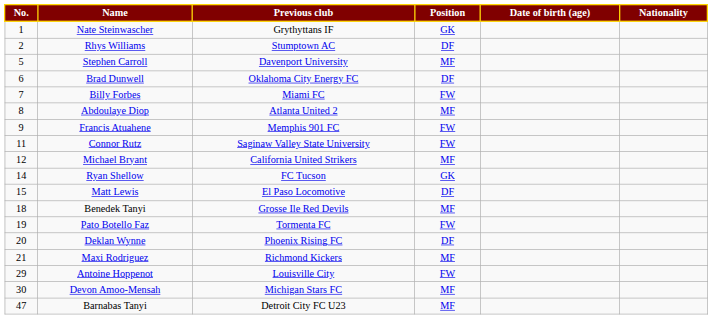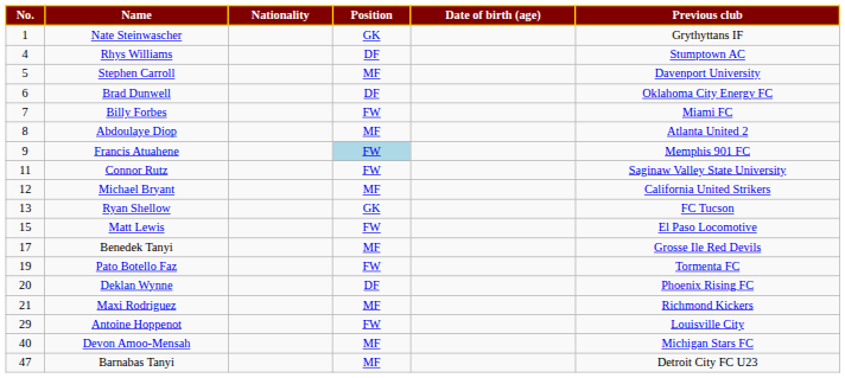 <table class="wikitable sortable" style="text-align:center; font-size:100%; width:100%; max-width:1100px;">
 <tr>
 <th style="background:#800000; color:#FFFFFF; border:2px solid #FFD700;" scope="col" data-sort-type="number">No.</th>
 <th style="background:#800000; color:#FFFFFF; border:2px solid #FFD700;" scope="col">Name</th>
-<th style="background:#800000; color:#FFFFFF; border:2px solid #FFD700;" scope="col">Previous club</th>
+<th style="background:#800000; color:#FFFFFF; border:2px solid #FFD700;" scope="col">Nationality</th>
 <th style="background:#800000; color:#FFFFFF; border:2px solid #FFD700;" scope="col">Position</th>
 <th style="background:#800000; color:#FFFFFF; border:2px solid #FFD700;" scope="col">Date of birth (age)</th>
-<th style="background:#800000; color:#FFFFFF; border:2px solid #FFD700;" scope="col">Nationality</th>
+<th style="background:#800000; color:#FFFFFF; border:2px solid #FFD700;" scope="col">Previous club</th>
 </tr>
 <tr>
 <td>1</td>
 <td><a href='#'>Nate Steinwascher</a></td>
-<td> Grythyttans IF</td>
+<td></td>
 <td><a href='#'>GK</a></td>
 <td></td>
-<td></td>
+<td> Grythyttans IF</td>
 </tr>
 <tr>
-<td>2</td>
+<td>4</td>
 <td><a href='#'>Rhys Williams</a></td>
-<td> <a href='#'>Stumptown AC</a></td>
+<td></td>
 <td><a href='#'>DF</a></td>
 <td></td>
-<td></td>
+<td> <a href='#'>Stumptown AC</a></td>
 </tr>
 <tr>
 <td>5</td>
 <td><a href='#'>Stephen Carroll</a></td>
-<td> <a href='#'>Davenport University</a></td>
+<td></td>
 <td><a href='#'>MF</a></td>
 <td></td>
-<td></td>
+<td> <a href='#'>Davenport University</a></td>
 </tr>
 <tr>
 <td>6</td>
 <td><a href='#'>Brad Dunwell</a></td>
-<td> <a href='#'>Oklahoma City Energy FC</a></td>
+<td></td>
 <td><a href='#'>DF</a></td>
 <td></td>
-<td></td>
+<td> <a href='#'>Oklahoma City Energy FC</a></td>
 </tr>
 <tr>
 <td>7</td>
 <td><a href='#'>Billy Forbes</a></td>
-<td> <a href='#'>Miami FC</a></td>
+<td></td>
 <td><a href='#'>FW</a></td>
 <td></td>
-<td></td>
+<td> <a href='#'>Miami FC</a></td>
 </tr>
 <tr>
 <td>8</td>
 <td><a href='#'>Abdoulaye Diop</a></td>
-<td> <a href='#'>Atlanta United 2</a></td>
+<td></td>
 <td><a href='#'>MF</a></td>
 <td></td>
-<td></td>
+<td> <a href='#'>Atlanta United 2</a></td>
 </tr>
 <tr>
 <td>9</td>
 <td><a href='#'>Francis Atuahene</a></td>
+<td></td>
+<td style="background: lightblue;"><a href='#'>FW</a></td>
+<td></td>
 <td> <a href='#'>Memphis 901 FC</a></td>
-<td><a href='#'>FW</a></td>
-<td></td>
-<td></td>
 </tr>
 <tr>
 <td>11</td>
 <td><a href='#'>Connor Rutz</a></td>
-<td> <a href='#'>Saginaw Valley State University</a></td>
+<td></td>
 <td><a href='#'>FW</a></td>
 <td></td>
-<td></td>
+<td> <a href='#'>Saginaw Valley State University</a></td>
 </tr>
 <tr>
 <td>12</td>
 <td><a href='#'>Michael Bryant</a></td>
-<td> <a href='#'>California United Strikers</a></td>
+<td></td>
 <td><a href='#'>MF</a></td>
 <td></td>
-<td></td>
+<td> <a href='#'>California United Strikers</a></td>
 </tr>
 <tr>
-<td>14</td>
+<td>13</td>
 <td><a href='#'>Ryan Shellow</a></td>
-<td> <a href='#'>FC Tucson</a></td>
+<td></td>
 <td><a href='#'>GK</a></td>
 <td></td>
-<td></td>
+<td> <a href='#'>FC Tucson</a></td>
 </tr>
 <tr>
 <td>15</td>
 <td><a href='#'>Matt Lewis</a></td>
+<td></td>
+<td><a href='#'>FW</a></td>
+<td></td>
 <td> <a href='#'>El Paso Locomotive</a></td>
-<td><a href='#'>DF</a></td>
-<td></td>
-<td></td>
 </tr>
 <tr>
-<td>18</td>
+<td>17</td>
 <td>Benedek Tanyi</td>
-<td> <a href='#'>Grosse Ile Red Devils</a></td>
+<td></td>
 <td><a href='#'>MF</a></td>
 <td></td>
-<td></td>
+<td> <a href='#'>Grosse Ile Red Devils</a></td>
 </tr>
 <tr>
 <td>19</td>
 <td><a href='#'>Pato Botello Faz</a></td>
-<td> <a href='#'>Tormenta FC</a></td>
+<td></td>
 <td><a href='#'>FW</a></td>
 <td></td>
-<td></td>
+<td> <a href='#'>Tormenta FC</a></td>
 </tr>
 <tr>
 <td>20</td>
 <td><a href='#'>Deklan Wynne</a></td>
-<td> <a href='#'>Phoenix Rising FC</a></td>
+<td></td>
 <td><a href='#'>DF</a></td>
 <td></td>
-<td></td>
+<td> <a href='#'>Phoenix Rising FC</a></td>
 </tr>
 <tr>
 <td>21</td>
 <td><a href='#'>Maxi Rodriguez</a></td>
-<td> <a href='#'>Richmond Kickers</a></td>
+<td></td>
 <td><a href='#'>MF</a></td>
 <td></td>
-<td></td>
+<td> <a href='#'>Richmond Kickers</a></td>
 </tr>
 <tr>
 <td>29</td>
 <td><a href='#'>Antoine Hoppenot</a></td>
-<td> <a href='#'>Louisville City</a></td>
+<td> <br> </td>
 <td><a href='#'>FW</a></td>
 <td></td>
-<td> <br> </td>
+<td> <a href='#'>Louisville City</a></td>
 </tr>
 <tr>
-<td>30</td>
+<td>40</td>
 <td><a href='#'>Devon Amoo-Mensah</a></td>
-<td> <a href='#'>Michigan Stars FC</a></td>
+<td></td>
 <td><a href='#'>MF</a></td>
 <td></td>
-<td></td>
+<td> <a href='#'>Michigan Stars FC</a></td>
 </tr>
 <tr>
 <td>47</td>
 <td>Barnabas Tanyi</td>
-<td> Detroit City FC U23</td>
+<td></td>
 <td><a href='#'>MF</a></td>
 <td></td>
-<td></td>
+<td> Detroit City FC U23</td>
 </tr>
 </table>
